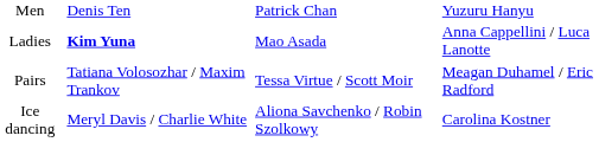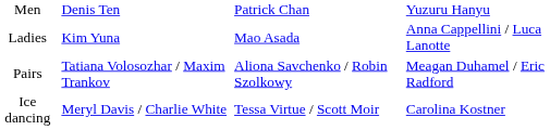 <table>
 <tr>
 <td align=center>Men</td>
 <td> <a href='#'>Denis Ten</a></td>
 <td> <a href='#'>Patrick Chan</a></td>
 <td> <a href='#'>Yuzuru Hanyu</a></td>
 </tr>
 <tr>
 <td align=center>Ladies</td>
-<td><strong> <a href='#'>Kim Yuna</a></strong></td>
+<td> <a href='#'>Kim Yuna</a></td>
 <td> <a href='#'>Mao Asada</a></td>
 <td> <a href='#'>Anna Cappellini</a> / <a href='#'>Luca Lanotte</a></td>
 </tr>
 <tr>
 <td align=center>Pairs</td>
 <td> <a href='#'>Tatiana Volosozhar</a> / <a href='#'>Maxim Trankov</a></td>
-<td> <a href='#'>Tessa Virtue</a> / <a href='#'>Scott Moir</a></td>
+<td> <a href='#'>Aliona Savchenko</a> / <a href='#'>Robin Szolkowy</a></td>
 <td> <a href='#'>Meagan Duhamel</a> / <a href='#'>Eric Radford</a></td>
 </tr>
 <tr>
 <td align=center>Ice dancing</td>
 <td> <a href='#'>Meryl Davis</a> / <a href='#'>Charlie White</a></td>
-<td> <a href='#'>Aliona Savchenko</a> / <a href='#'>Robin Szolkowy</a></td>
+<td> <a href='#'>Tessa Virtue</a> / <a href='#'>Scott Moir</a></td>
 <td> <a href='#'>Carolina Kostner</a></td>
 </tr>
 </table>
